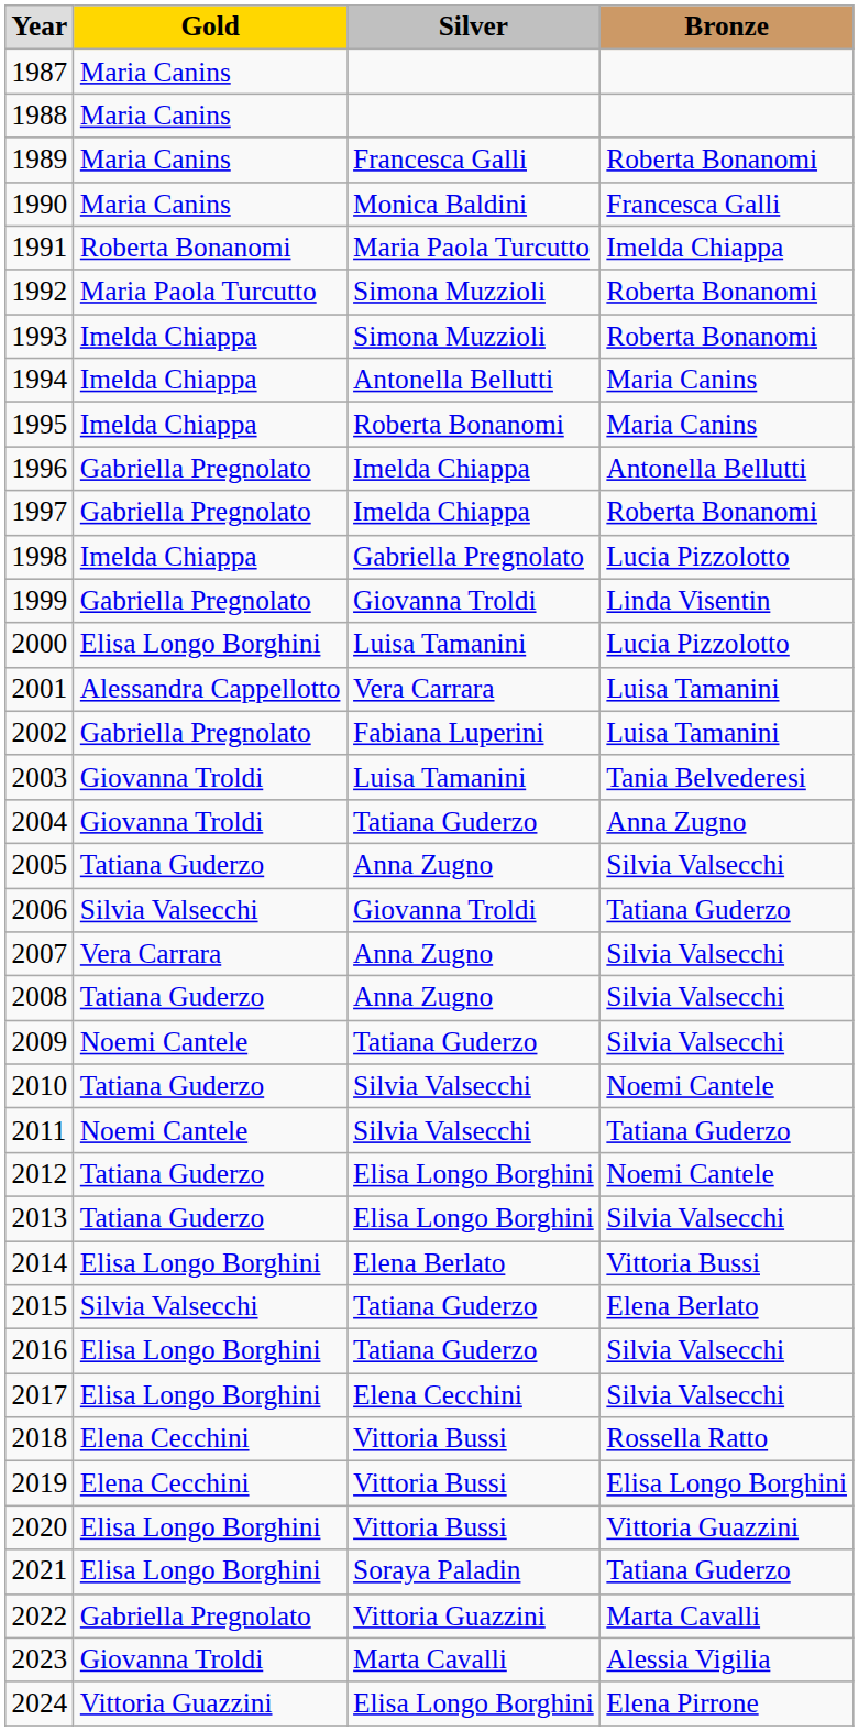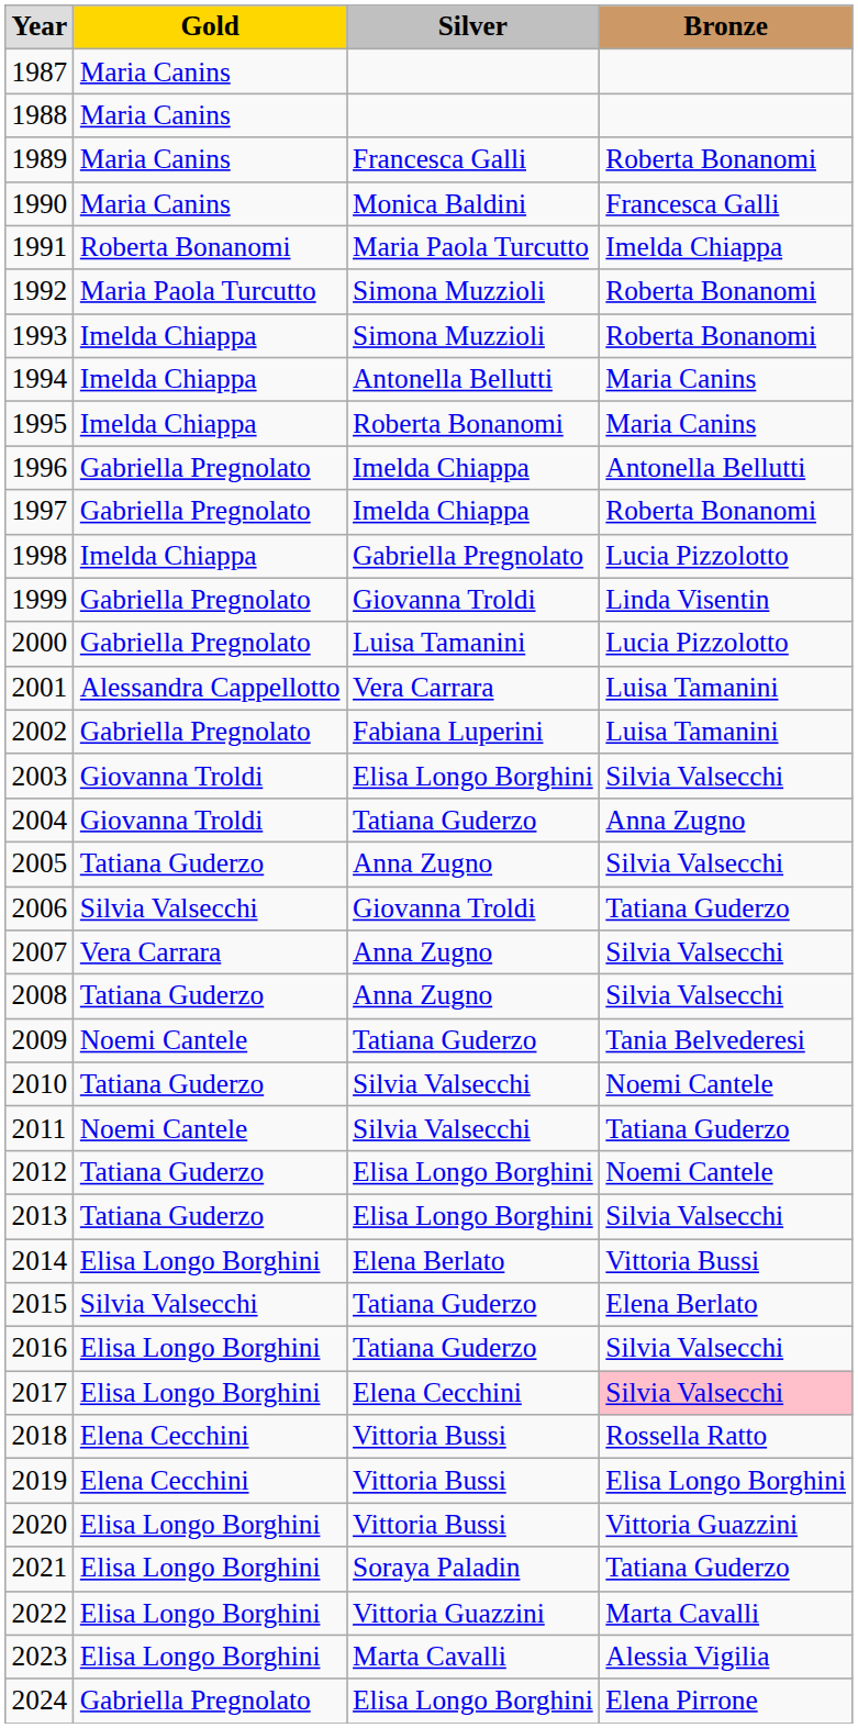 <table class="wikitable" style="text-align:left;">
 <tr>
 <td style="background:#DDDDDD; font-weight:bold; text-align:center;">Year</td>
 <td style="background:gold; font-weight:bold; text-align:center;">Gold</td>
 <td style="background:silver; font-weight:bold; text-align:center;">Silver</td>
 <td style="background:#cc9966; font-weight:bold; text-align:center;">Bronze</td>
 </tr>
 <tr>
 <td>1987</td>
 <td><a href='#'>Maria Canins</a></td>
 <td></td>
 <td></td>
 </tr>
 <tr>
 <td>1988</td>
 <td><a href='#'>Maria Canins</a></td>
 <td></td>
 <td></td>
 </tr>
 <tr>
 <td>1989</td>
 <td><a href='#'>Maria Canins</a></td>
 <td><a href='#'>Francesca Galli</a></td>
 <td><a href='#'>Roberta Bonanomi</a></td>
 </tr>
 <tr>
 <td>1990</td>
 <td><a href='#'>Maria Canins</a></td>
 <td><a href='#'>Monica Baldini</a></td>
 <td><a href='#'>Francesca Galli</a></td>
 </tr>
 <tr>
 <td>1991</td>
 <td><a href='#'>Roberta Bonanomi</a></td>
 <td><a href='#'>Maria Paola Turcutto</a></td>
 <td><a href='#'>Imelda Chiappa</a></td>
 </tr>
 <tr>
 <td>1992</td>
 <td><a href='#'>Maria Paola Turcutto</a></td>
 <td><a href='#'>Simona Muzzioli</a></td>
 <td><a href='#'>Roberta Bonanomi</a></td>
 </tr>
 <tr>
 <td>1993</td>
 <td><a href='#'>Imelda Chiappa</a></td>
 <td><a href='#'>Simona Muzzioli</a></td>
 <td><a href='#'>Roberta Bonanomi</a></td>
 </tr>
 <tr>
 <td>1994</td>
 <td><a href='#'>Imelda Chiappa</a></td>
 <td><a href='#'>Antonella Bellutti</a></td>
 <td><a href='#'>Maria Canins</a></td>
 </tr>
 <tr>
 <td>1995</td>
 <td><a href='#'>Imelda Chiappa</a></td>
 <td><a href='#'>Roberta Bonanomi</a></td>
 <td><a href='#'>Maria Canins</a></td>
 </tr>
 <tr>
 <td>1996</td>
 <td><a href='#'>Gabriella Pregnolato</a></td>
 <td><a href='#'>Imelda Chiappa</a></td>
 <td><a href='#'>Antonella Bellutti</a></td>
 </tr>
 <tr>
 <td>1997</td>
 <td><a href='#'>Gabriella Pregnolato</a></td>
 <td><a href='#'>Imelda Chiappa</a></td>
 <td><a href='#'>Roberta Bonanomi</a></td>
 </tr>
 <tr>
 <td>1998</td>
 <td><a href='#'>Imelda Chiappa</a></td>
 <td><a href='#'>Gabriella Pregnolato</a></td>
 <td><a href='#'>Lucia Pizzolotto</a></td>
 </tr>
 <tr>
 <td>1999</td>
 <td><a href='#'>Gabriella Pregnolato</a></td>
 <td><a href='#'>Giovanna Troldi</a></td>
 <td><a href='#'>Linda Visentin</a></td>
 </tr>
 <tr>
 <td>2000</td>
-<td><a href='#'>Elisa Longo Borghini</a></td>
+<td><a href='#'>Gabriella Pregnolato</a></td>
 <td><a href='#'>Luisa Tamanini</a></td>
 <td><a href='#'>Lucia Pizzolotto</a></td>
 </tr>
 <tr>
 <td>2001</td>
 <td><a href='#'>Alessandra Cappellotto</a></td>
 <td><a href='#'>Vera Carrara</a></td>
 <td><a href='#'>Luisa Tamanini</a></td>
 </tr>
 <tr>
 <td>2002</td>
 <td><a href='#'>Gabriella Pregnolato</a></td>
 <td><a href='#'>Fabiana Luperini</a></td>
 <td><a href='#'>Luisa Tamanini</a></td>
 </tr>
 <tr>
 <td>2003</td>
 <td><a href='#'>Giovanna Troldi</a></td>
-<td><a href='#'>Luisa Tamanini</a></td>
-<td><a href='#'>Tania Belvederesi</a></td>
+<td><a href='#'>Elisa Longo Borghini</a></td>
+<td><a href='#'>Silvia Valsecchi</a></td>
 </tr>
 <tr>
 <td>2004</td>
 <td><a href='#'>Giovanna Troldi</a></td>
 <td><a href='#'>Tatiana Guderzo</a></td>
 <td><a href='#'>Anna Zugno</a></td>
 </tr>
 <tr>
 <td>2005</td>
 <td><a href='#'>Tatiana Guderzo</a></td>
 <td><a href='#'>Anna Zugno</a></td>
 <td><a href='#'>Silvia Valsecchi</a></td>
 </tr>
 <tr>
 <td>2006</td>
 <td><a href='#'>Silvia Valsecchi</a></td>
 <td><a href='#'>Giovanna Troldi</a></td>
 <td><a href='#'>Tatiana Guderzo</a></td>
 </tr>
 <tr>
 <td>2007</td>
 <td><a href='#'>Vera Carrara</a></td>
 <td><a href='#'>Anna Zugno</a></td>
 <td><a href='#'>Silvia Valsecchi</a></td>
 </tr>
 <tr>
 <td>2008</td>
 <td><a href='#'>Tatiana Guderzo</a></td>
 <td><a href='#'>Anna Zugno</a></td>
 <td><a href='#'>Silvia Valsecchi</a></td>
 </tr>
 <tr>
 <td>2009</td>
 <td><a href='#'>Noemi Cantele</a></td>
 <td><a href='#'>Tatiana Guderzo</a></td>
-<td><a href='#'>Silvia Valsecchi</a></td>
+<td><a href='#'>Tania Belvederesi</a></td>
 </tr>
 <tr>
 <td>2010</td>
 <td><a href='#'>Tatiana Guderzo</a></td>
 <td><a href='#'>Silvia Valsecchi</a></td>
 <td><a href='#'>Noemi Cantele</a></td>
 </tr>
 <tr>
 <td>2011</td>
 <td><a href='#'>Noemi Cantele</a></td>
 <td><a href='#'>Silvia Valsecchi</a></td>
 <td><a href='#'>Tatiana Guderzo</a></td>
 </tr>
 <tr>
 <td>2012</td>
 <td><a href='#'>Tatiana Guderzo</a></td>
 <td><a href='#'>Elisa Longo Borghini</a></td>
 <td><a href='#'>Noemi Cantele</a></td>
 </tr>
 <tr>
 <td>2013</td>
 <td><a href='#'>Tatiana Guderzo</a></td>
 <td><a href='#'>Elisa Longo Borghini</a></td>
 <td><a href='#'>Silvia Valsecchi</a></td>
 </tr>
 <tr>
 <td>2014</td>
 <td><a href='#'>Elisa Longo Borghini</a></td>
 <td><a href='#'>Elena Berlato</a></td>
 <td><a href='#'>Vittoria Bussi</a></td>
 </tr>
 <tr>
 <td>2015</td>
 <td><a href='#'>Silvia Valsecchi</a></td>
 <td><a href='#'>Tatiana Guderzo</a></td>
 <td><a href='#'>Elena Berlato</a></td>
 </tr>
 <tr>
 <td>2016</td>
 <td><a href='#'>Elisa Longo Borghini</a></td>
 <td><a href='#'>Tatiana Guderzo</a></td>
 <td><a href='#'>Silvia Valsecchi</a></td>
 </tr>
 <tr>
 <td>2017</td>
 <td><a href='#'>Elisa Longo Borghini</a></td>
 <td><a href='#'>Elena Cecchini</a></td>
-<td><a href='#'>Silvia Valsecchi</a></td>
+<td style="background: pink;"><a href='#'>Silvia Valsecchi</a></td>
 </tr>
 <tr>
 <td>2018</td>
 <td><a href='#'>Elena Cecchini</a></td>
 <td><a href='#'>Vittoria Bussi</a></td>
 <td><a href='#'>Rossella Ratto</a></td>
 </tr>
 <tr>
 <td>2019</td>
 <td><a href='#'>Elena Cecchini</a></td>
 <td><a href='#'>Vittoria Bussi</a></td>
 <td><a href='#'>Elisa Longo Borghini</a></td>
 </tr>
 <tr>
 <td>2020</td>
 <td><a href='#'>Elisa Longo Borghini</a></td>
 <td><a href='#'>Vittoria Bussi</a></td>
 <td><a href='#'>Vittoria Guazzini</a></td>
 </tr>
 <tr>
 <td>2021</td>
 <td><a href='#'>Elisa Longo Borghini</a></td>
 <td><a href='#'>Soraya Paladin</a></td>
 <td><a href='#'>Tatiana Guderzo</a></td>
 </tr>
 <tr>
 <td>2022</td>
-<td><a href='#'>Gabriella Pregnolato</a></td>
+<td><a href='#'>Elisa Longo Borghini</a></td>
 <td><a href='#'>Vittoria Guazzini</a></td>
 <td><a href='#'>Marta Cavalli</a></td>
 </tr>
 <tr>
 <td>2023</td>
-<td><a href='#'>Giovanna Troldi</a></td>
+<td><a href='#'>Elisa Longo Borghini</a></td>
 <td><a href='#'>Marta Cavalli</a></td>
 <td><a href='#'>Alessia Vigilia</a></td>
 </tr>
 <tr>
 <td>2024</td>
-<td><a href='#'>Vittoria Guazzini</a></td>
+<td><a href='#'>Gabriella Pregnolato</a></td>
 <td><a href='#'>Elisa Longo Borghini</a></td>
 <td><a href='#'>Elena Pirrone</a></td>
 </tr>
 </table>
